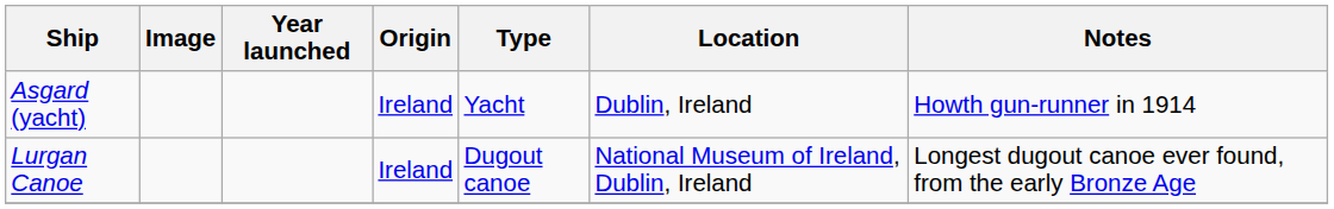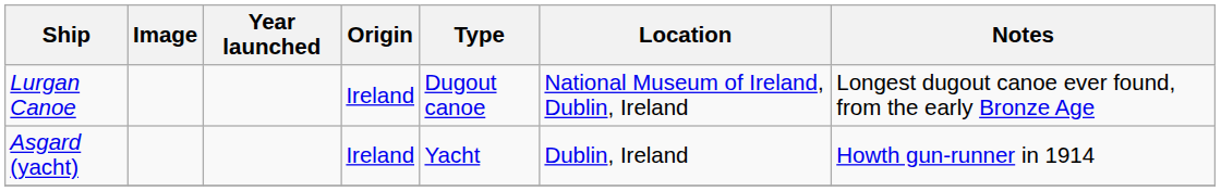 <table class="wikitable sortable">
 <tr>
 <th>Ship</th>
 <th>Image</th>
 <th>Year launched</th>
 <th>Origin</th>
 <th>Type</th>
 <th>Location</th>
 <th>Notes</th>
 </tr>
 <tr>
+<td><a href='#'><em>Lurgan Canoe</em></a></td>
+<td></td>
+<td></td>
+<td> <a href='#'>Ireland</a></td>
+<td><a href='#'>Dugout canoe</a></td>
+<td><a href='#'>National Museum of Ireland</a>, <a href='#'>Dublin</a>, Ireland</td>
+<td>Longest dugout canoe ever found, from the early <a href='#'>Bronze Age</a></td>
+</tr>
+<tr>
 <td><a href='#'><em>Asgard</em> (yacht)</a></td>
 <td></td>
 <td></td>
 <td> <a href='#'>Ireland</a></td>
 <td><a href='#'>Yacht</a></td>
 <td><a href='#'>Dublin</a>, Ireland</td>
 <td><a href='#'>Howth gun-runner</a> in 1914</td>
 </tr>
 <tr>
-<td><a href='#'><em>Lurgan Canoe</em></a></td>
-<td></td>
-<td></td>
-<td> <a href='#'>Ireland</a></td>
-<td><a href='#'>Dugout canoe</a></td>
-<td><a href='#'>National Museum of Ireland</a>, <a href='#'>Dublin</a>, Ireland</td>
-<td>Longest dugout canoe ever found, from the early <a href='#'>Bronze Age</a></td>
-</tr>
-<tr>
 </tr>
 </table>
